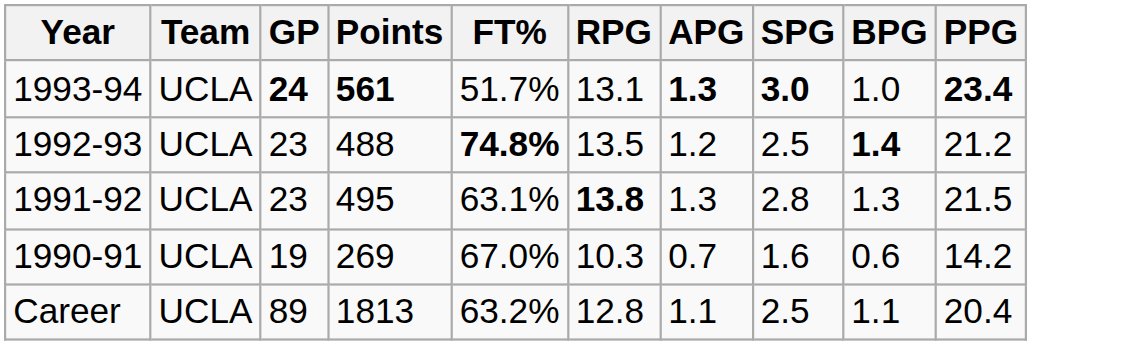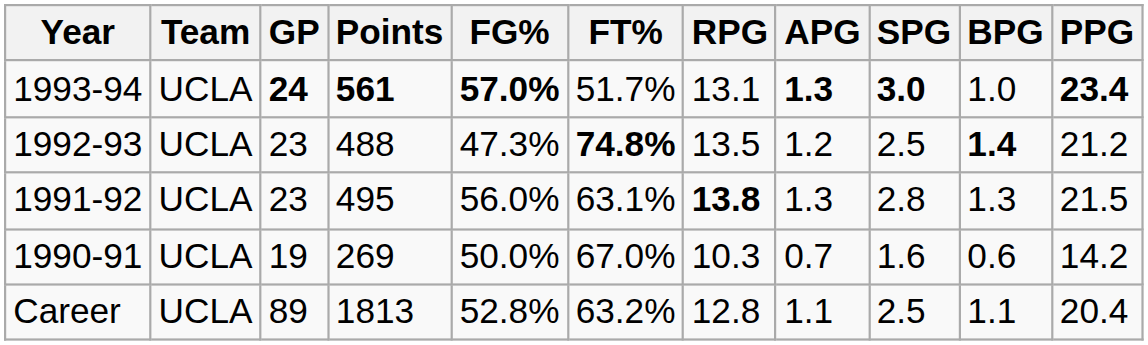 <table class="wikitable">
 <tr>
 <th>Year</th>
 <th>Team</th>
 <th>GP</th>
 <th>Points</th>
+<th>FG%</th>
 <th>FT%</th>
 <th>RPG</th>
 <th>APG</th>
 <th>SPG</th>
 <th>BPG</th>
 <th>PPG</th>
 </tr>
 <tr>
 <td>1993-94</td>
 <td>UCLA</td>
 <td><strong>24</strong></td>
 <td><strong>561</strong></td>
+<td><strong>57.0%</strong></td>
 <td>51.7%</td>
 <td>13.1</td>
 <td><strong>1.3</strong></td>
 <td><strong>3.0</strong></td>
 <td>1.0</td>
 <td><strong>23.4</strong></td>
 </tr>
 <tr>
 <td>1992-93</td>
 <td>UCLA</td>
 <td>23</td>
 <td>488</td>
+<td>47.3%</td>
 <td><strong>74.8%</strong></td>
 <td>13.5</td>
 <td>1.2</td>
 <td>2.5</td>
 <td><strong>1.4</strong></td>
 <td>21.2</td>
 </tr>
 <tr>
 <td>1991-92</td>
 <td>UCLA</td>
 <td>23</td>
 <td>495</td>
+<td>56.0%</td>
 <td>63.1%</td>
 <td><strong>13.8</strong></td>
 <td>1.3</td>
 <td>2.8</td>
 <td>1.3</td>
 <td>21.5</td>
 </tr>
 <tr>
 <td>1990-91</td>
 <td>UCLA</td>
 <td>19</td>
 <td>269</td>
+<td>50.0%</td>
 <td>67.0%</td>
 <td>10.3</td>
 <td>0.7</td>
 <td>1.6</td>
 <td>0.6</td>
 <td>14.2</td>
 </tr>
 <tr>
 <td>Career</td>
 <td>UCLA</td>
 <td>89</td>
 <td>1813</td>
+<td>52.8%</td>
 <td>63.2%</td>
 <td>12.8</td>
 <td>1.1</td>
 <td>2.5</td>
 <td>1.1</td>
 <td>20.4</td>
 </tr>
 </table>
